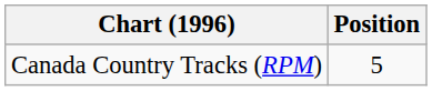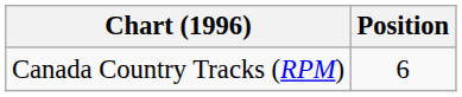 <table class="wikitable sortable">
 <tr>
 <th scope="col">Chart (1996)</th>
 <th scope="col">Position</th>
 </tr>
 <tr>
 <td>Canada Country Tracks (<em><a href='#'>RPM</a></em>)</td>
-<td align="center">5</td>
+<td align="center">6</td>
 </tr>
 </table>
